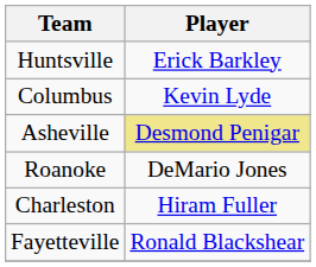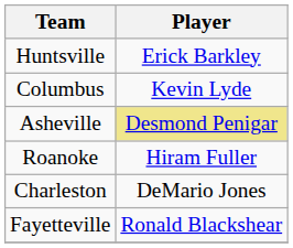 <table class="wikitable" style="text-align:center">
 <tr>
 <th>Team</th>
 <th>Player</th>
 </tr>
 <tr>
 <td>Huntsville</td>
 <td><a href='#'>Erick Barkley</a></td>
 </tr>
 <tr>
 <td>Columbus</td>
 <td><a href='#'>Kevin Lyde</a></td>
 </tr>
 <tr>
 <td>Asheville</td>
 <td style="background: khaki;"><a href='#'>Desmond Penigar</a></td>
 </tr>
 <tr>
 <td>Roanoke</td>
-<td>DeMario Jones</td>
+<td><a href='#'>Hiram Fuller</a></td>
 </tr>
 <tr>
 <td>Charleston</td>
-<td><a href='#'>Hiram Fuller</a></td>
+<td>DeMario Jones</td>
 </tr>
 <tr>
 <td>Fayetteville</td>
 <td><a href='#'>Ronald Blackshear</a></td>
 </tr>
 <tr>
 </tr>
 </table>
